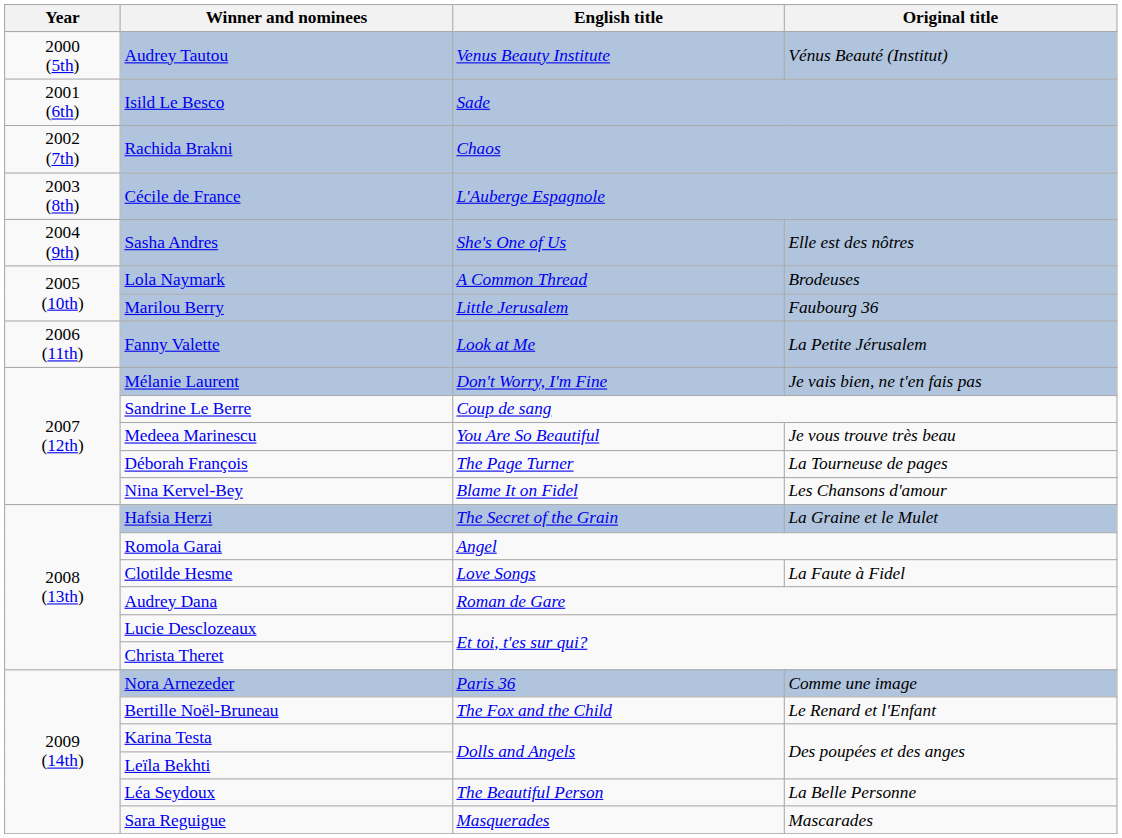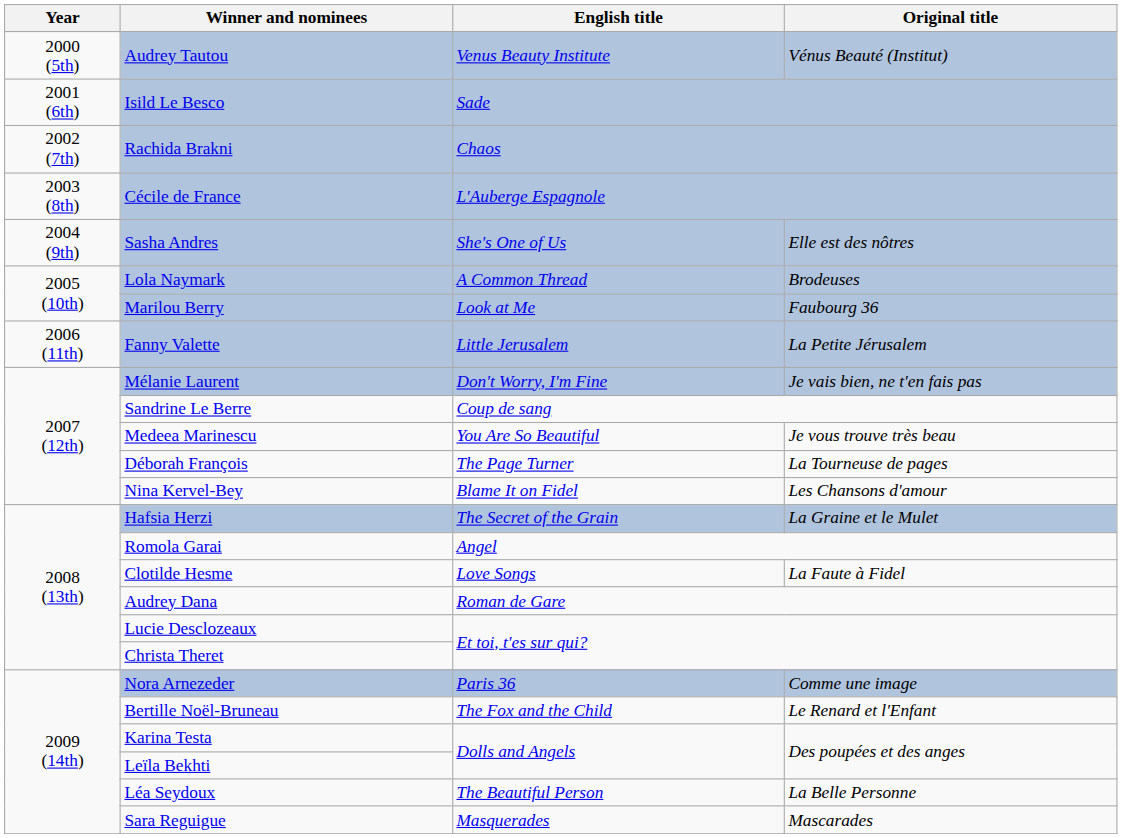 <table class="wikitable">
 <tr>
 <th width="100"><strong>Year</strong></th>
 <th width="300"><strong>Winner and nominees</strong></th>
 <th width="300"><strong>English title</strong></th>
 <th width="300"><strong>Original title</strong></th>
 </tr>
 <tr>
 <td style="text-align:center;">2000<br>(<a href='#'>5th</a>)</td>
 <td style="background:#B0C4DE;"><a href='#'>Audrey Tautou</a></td>
 <td style="background:#B0C4DE;"><em><a href='#'>Venus Beauty Institute</a></em></td>
 <td style="background:#B0C4DE;"><em>Vénus Beauté (Institut)</em></td>
 </tr>
 <tr>
 <td style="text-align:center;">2001<br>(<a href='#'>6th</a>)</td>
 <td style="background:#B0C4DE;"><a href='#'>Isild Le Besco</a></td>
 <td colspan="2" style="background:#B0C4DE;"><em><a href='#'>Sade</a></em></td>
 </tr>
 <tr>
 <td style="text-align:center;">2002<br>(<a href='#'>7th</a>)</td>
 <td style="background:#B0C4DE;"><a href='#'>Rachida Brakni</a></td>
 <td colspan="2" style="background:#B0C4DE;"><em><a href='#'>Chaos</a></em></td>
 </tr>
 <tr>
 <td style="text-align:center;">2003<br>(<a href='#'>8th</a>)</td>
 <td style="background:#B0C4DE;"><a href='#'>Cécile de France</a></td>
 <td colspan="2" style="background:#B0C4DE;"><em><a href='#'>L'Auberge Espagnole</a></em></td>
 </tr>
 <tr>
 <td style="text-align:center;">2004<br>(<a href='#'>9th</a>)</td>
 <td style="background:#B0C4DE;"><a href='#'>Sasha Andres</a></td>
 <td style="background:#B0C4DE;"><em><a href='#'>She's One of Us</a></em></td>
 <td style="background:#B0C4DE;"><em>Elle est des nôtres</em></td>
 </tr>
 <tr>
 <td rowspan="2" style="text-align:center;">2005<br>(<a href='#'>10th</a>)</td>
 <td style="background:#B0C4DE;"><a href='#'>Lola Naymark</a></td>
 <td style="background:#B0C4DE;"><em><a href='#'>A Common Thread</a></em></td>
 <td style="background:#B0C4DE;"><em>Brodeuses</em></td>
 </tr>
 <tr>
 <td style="background:#B0C4DE;"><a href='#'>Marilou Berry</a></td>
-<td style="background:#B0C4DE;"><em><a href='#'>Little Jerusalem</a></em></td>
+<td style="background:#B0C4DE;"><em><a href='#'>Look at Me</a></em></td>
 <td style="background:#B0C4DE;"><em>Faubourg 36</em></td>
 </tr>
 <tr>
 <td style="text-align:center;">2006<br>(<a href='#'>11th</a>)</td>
 <td style="background:#B0C4DE;"><a href='#'>Fanny Valette</a></td>
-<td style="background:#B0C4DE;"><em><a href='#'>Look at Me</a></em></td>
+<td style="background:#B0C4DE;"><em><a href='#'>Little Jerusalem</a></em></td>
 <td style="background:#B0C4DE;"><em>La Petite Jérusalem</em></td>
 </tr>
 <tr>
 <td rowspan="5" style="text-align:center;">2007<br>(<a href='#'>12th</a>)</td>
 <td style="background:#B0C4DE;"><a href='#'>Mélanie Laurent</a></td>
 <td style="background:#B0C4DE;"><em><a href='#'>Don't Worry, I'm Fine</a></em></td>
 <td style="background:#B0C4DE;"><em>Je vais bien, ne t'en fais pas</em></td>
 </tr>
 <tr>
 <td><a href='#'>Sandrine Le Berre</a></td>
 <td colspan="2"><em><a href='#'>Coup de sang</a></em></td>
 </tr>
 <tr>
 <td><a href='#'>Medeea Marinescu</a></td>
 <td><em><a href='#'>You Are So Beautiful</a></em></td>
 <td><em>Je vous trouve très beau</em></td>
 </tr>
 <tr>
 <td><a href='#'>Déborah François</a></td>
 <td><em><a href='#'>The Page Turner</a></em></td>
 <td><em>La Tourneuse de pages</em></td>
 </tr>
 <tr>
 <td><a href='#'>Nina Kervel-Bey</a></td>
 <td><em><a href='#'>Blame It on Fidel</a></em></td>
 <td><em>Les Chansons d'amour</em></td>
 </tr>
 <tr>
 <td rowspan="6" style="text-align:center;">2008<br>(<a href='#'>13th</a>)</td>
 <td style="background:#B0C4DE;"><a href='#'>Hafsia Herzi</a></td>
 <td style="background:#B0C4DE;"><em><a href='#'>The Secret of the Grain</a></em></td>
 <td style="background:#B0C4DE;"><em>La Graine et le Mulet</em></td>
 </tr>
 <tr>
 <td><a href='#'>Romola Garai</a></td>
 <td colspan="2"><em><a href='#'>Angel</a></em></td>
 </tr>
 <tr>
 <td><a href='#'>Clotilde Hesme</a></td>
 <td><em><a href='#'>Love Songs</a></em></td>
 <td><em>La Faute à Fidel</em></td>
 </tr>
 <tr>
 <td><a href='#'>Audrey Dana</a></td>
 <td colspan="2"><em><a href='#'>Roman de Gare</a></em></td>
 </tr>
 <tr>
 <td><a href='#'>Lucie Desclozeaux</a></td>
 <td rowspan="2" colspan="2"><em><a href='#'>Et toi, t'es sur qui?</a></em></td>
 </tr>
 <tr>
 <td><a href='#'>Christa Theret</a></td>
 </tr>
 <tr>
 <td rowspan="6" style="text-align:center;">2009<br>(<a href='#'>14th</a>)</td>
 <td style="background:#B0C4DE;"><a href='#'>Nora Arnezeder</a></td>
 <td style="background:#B0C4DE;"><em><a href='#'>Paris 36</a></em></td>
 <td style="background:#B0C4DE;"><em>Comme une image</em></td>
 </tr>
 <tr>
 <td><a href='#'>Bertille Noël-Bruneau</a></td>
 <td><em><a href='#'>The Fox and the Child</a></em></td>
 <td><em>Le Renard et l'Enfant</em></td>
 </tr>
 <tr>
 <td><a href='#'>Karina Testa</a></td>
 <td rowspan="2"><em><a href='#'>Dolls and Angels</a></em></td>
 <td rowspan="2"><em>Des poupées et des anges</em></td>
 </tr>
 <tr>
 <td><a href='#'>Leïla Bekhti</a></td>
 </tr>
 <tr>
 <td><a href='#'>Léa Seydoux</a></td>
 <td><em><a href='#'>The Beautiful Person</a></em></td>
 <td><em>La Belle Personne</em></td>
 </tr>
 <tr>
 <td><a href='#'>Sara Reguigue</a></td>
 <td><em><a href='#'>Masquerades</a></em></td>
 <td><em>Mascarades</em></td>
 </tr>
 <tr>
 </tr>
 </table>
